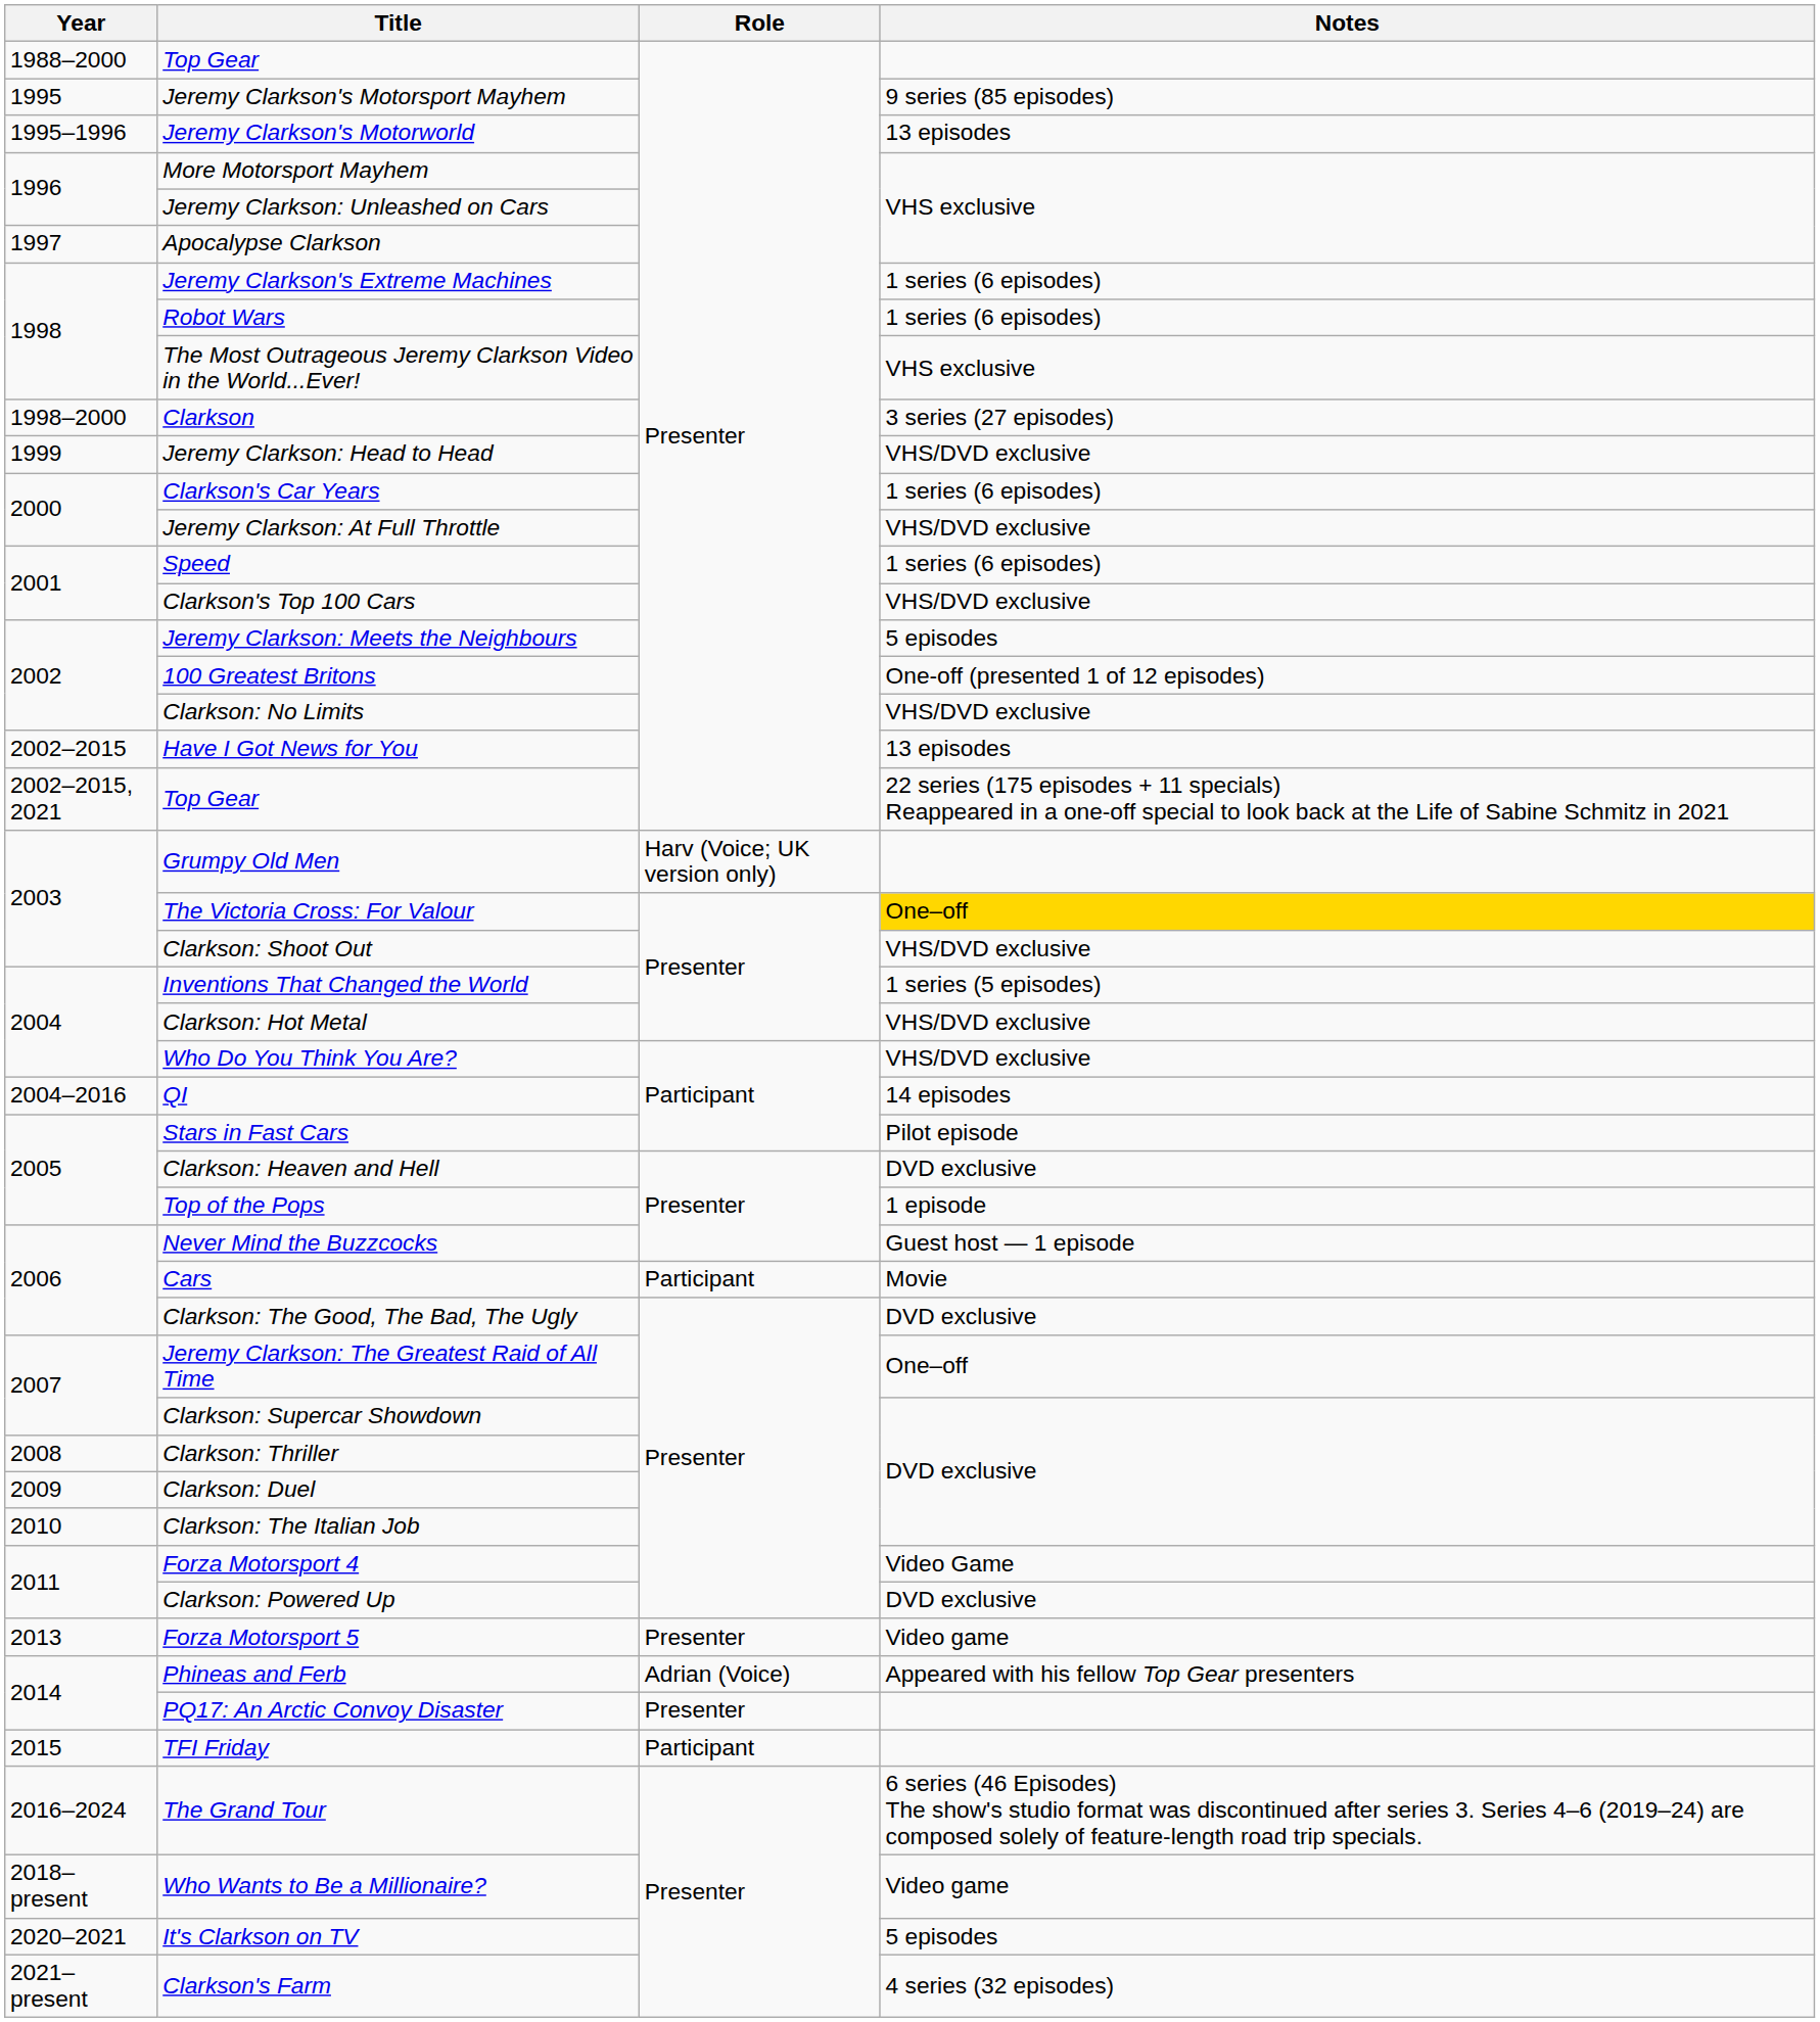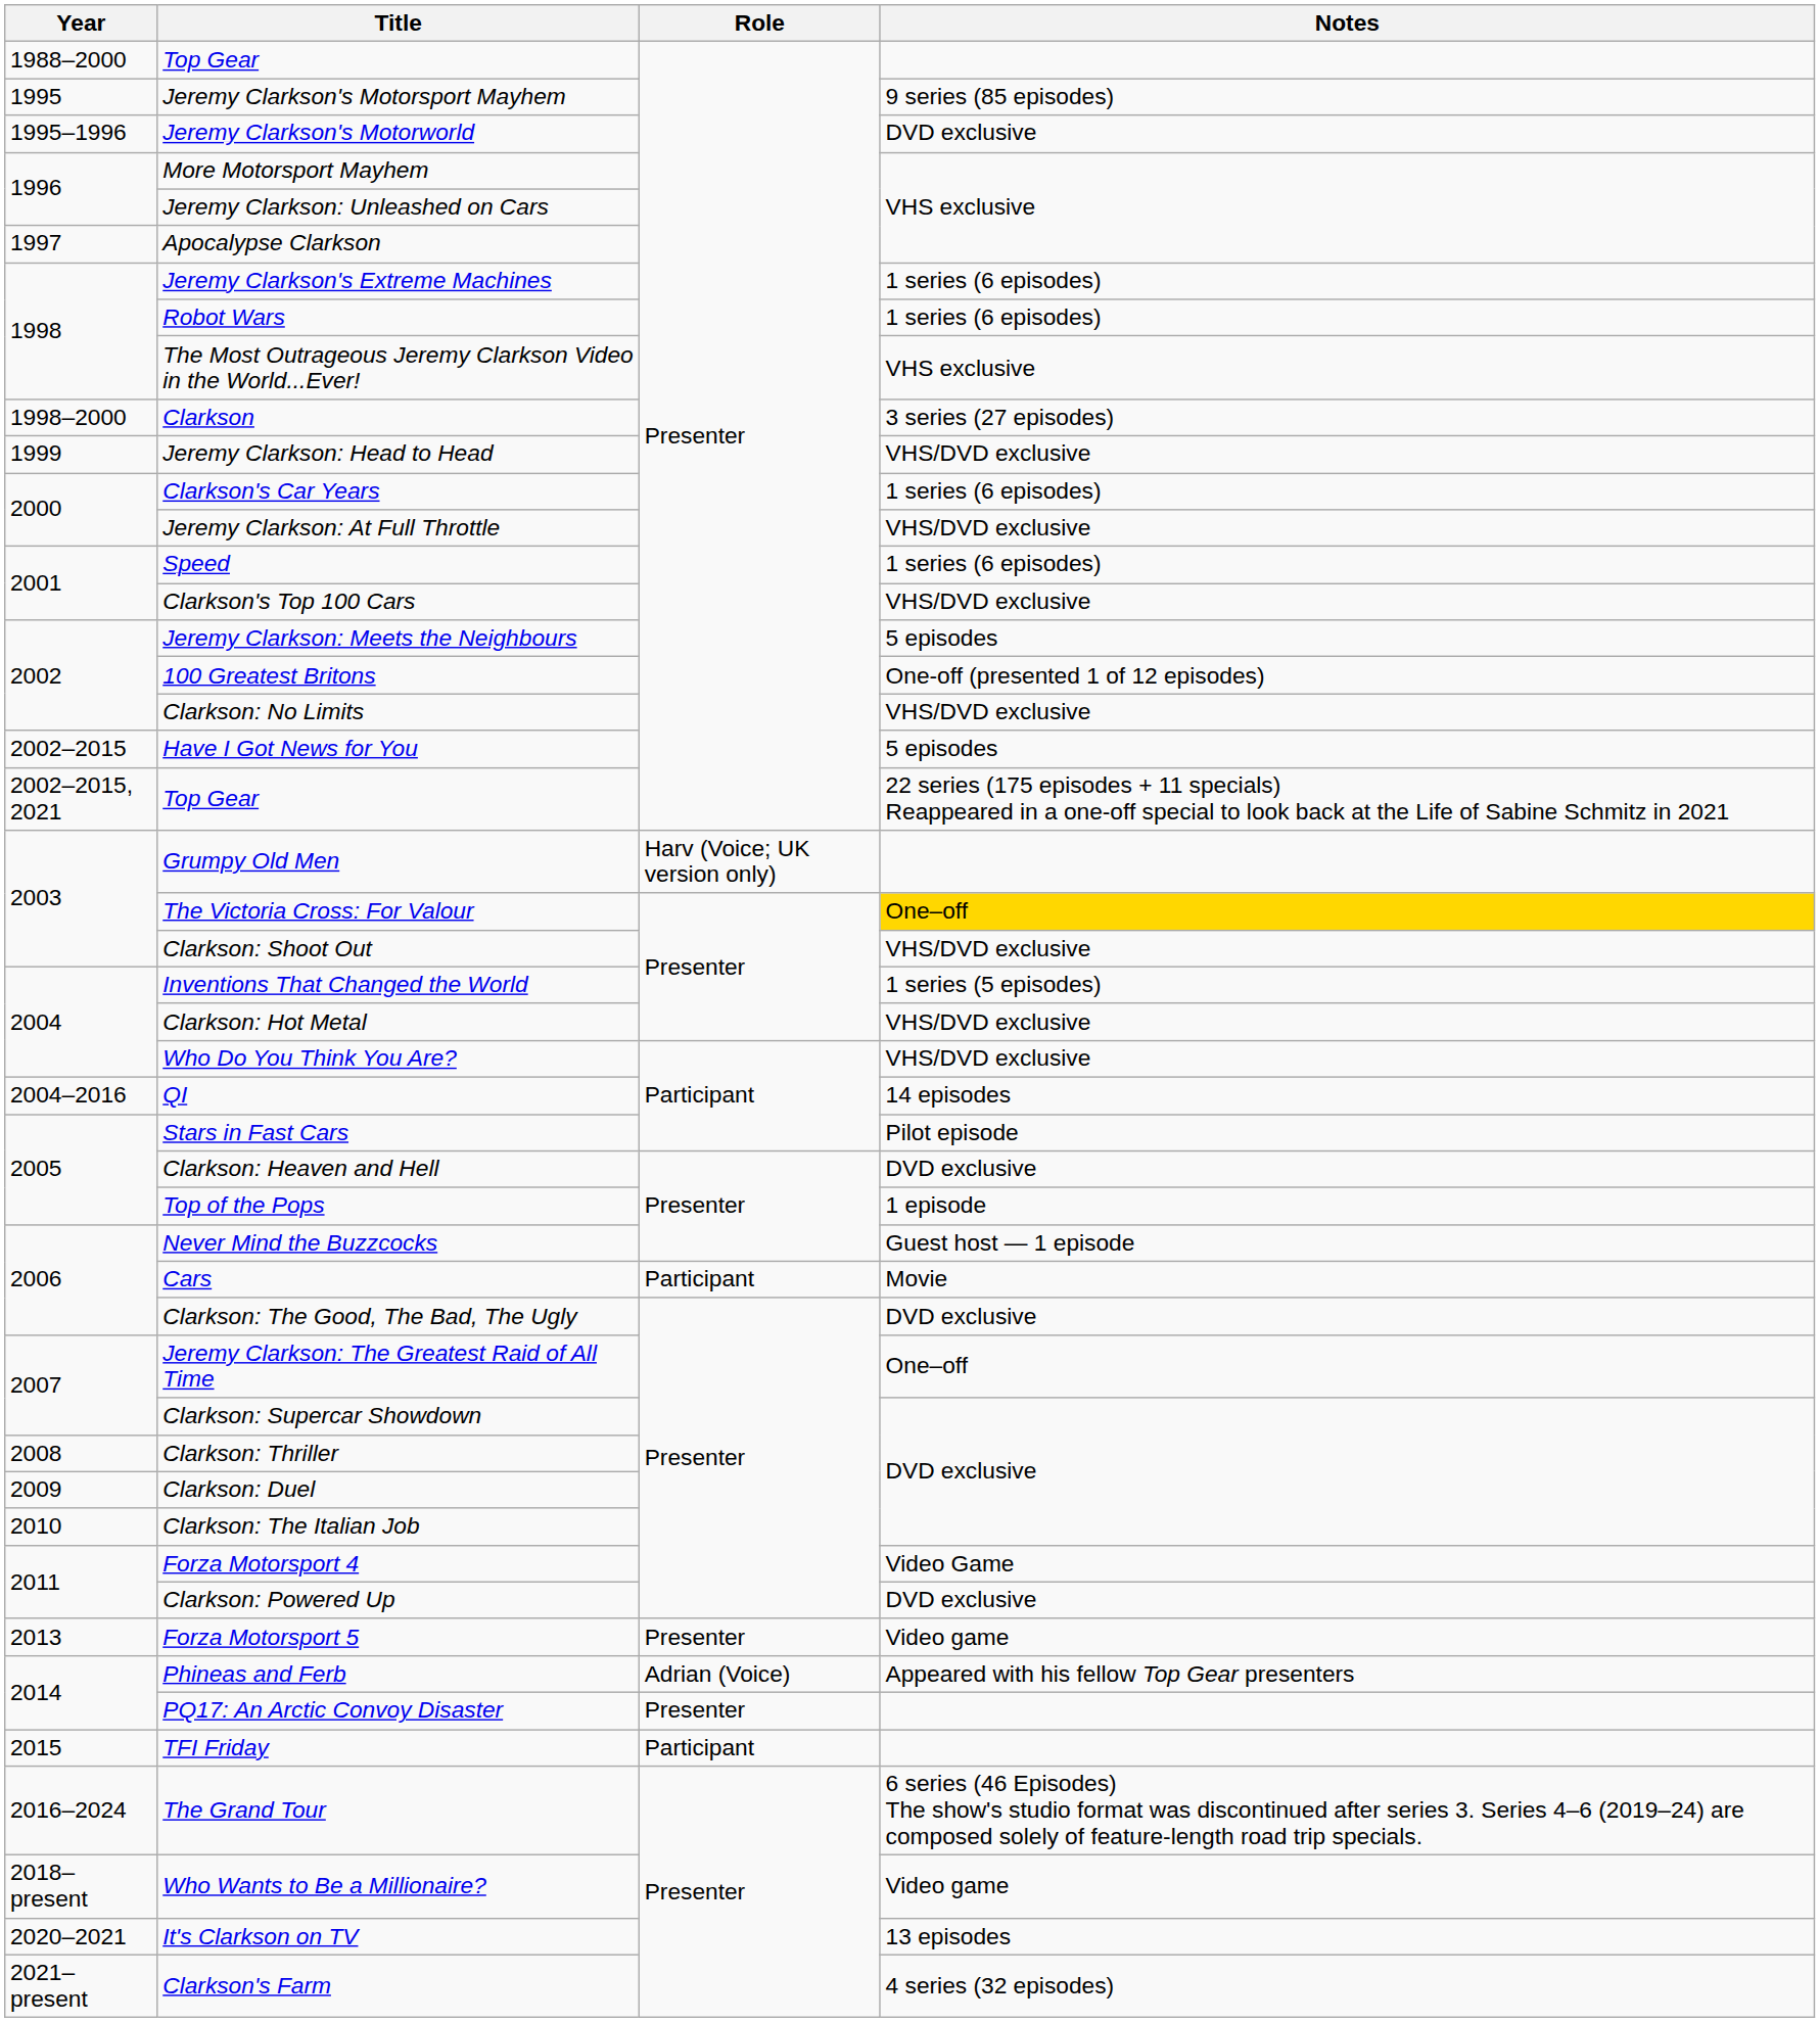 <table class="wikitable sortable">
 <tr>
 <th>Year</th>
 <th>Title</th>
 <th>Role</th>
 <th>Notes</th>
 </tr>
 <tr>
 <td>1988–2000</td>
 <td><em><a href='#'>Top Gear</a></em></td>
 <td rowspan="20">Presenter</td>
 <td></td>
 </tr>
 <tr>
 <td>1995</td>
 <td><em>Jeremy Clarkson's Motorsport Mayhem</em></td>
 <td>9 series (85 episodes)</td>
 </tr>
 <tr>
 <td>1995–1996</td>
 <td><em><a href='#'>Jeremy Clarkson's Motorworld</a></em></td>
-<td>13 episodes</td>
+<td>DVD exclusive</td>
 </tr>
 <tr>
 <td rowspan="2">1996</td>
 <td><em>More Motorsport Mayhem</em></td>
 <td rowspan="3">VHS exclusive</td>
 </tr>
 <tr>
 <td><em>Jeremy Clarkson: Unleashed on Cars</em></td>
 </tr>
 <tr>
 <td>1997</td>
 <td><em>Apocalypse Clarkson</em></td>
 </tr>
 <tr>
 <td rowspan="3">1998</td>
 <td><em><a href='#'>Jeremy Clarkson's Extreme Machines</a></em></td>
 <td>1 series (6 episodes)</td>
 </tr>
 <tr>
 <td><em><a href='#'>Robot Wars</a></em></td>
 <td>1 series (6 episodes)</td>
 </tr>
 <tr>
 <td><em>The Most Outrageous Jeremy Clarkson Video in the World...Ever!</em></td>
 <td>VHS exclusive</td>
 </tr>
 <tr>
 <td>1998–2000</td>
 <td><em><a href='#'>Clarkson</a></em></td>
 <td>3 series (27 episodes)</td>
 </tr>
 <tr>
 <td>1999</td>
 <td><em>Jeremy Clarkson: Head to Head</em></td>
 <td>VHS/DVD exclusive</td>
 </tr>
 <tr>
 <td rowspan="2">2000</td>
 <td><em><a href='#'>Clarkson's Car Years</a></em></td>
 <td>1 series (6 episodes)</td>
 </tr>
 <tr>
 <td><em>Jeremy Clarkson: At Full Throttle</em></td>
 <td>VHS/DVD exclusive</td>
 </tr>
 <tr>
 <td rowspan="2">2001</td>
 <td><em><a href='#'>Speed</a></em></td>
 <td>1 series (6 episodes)</td>
 </tr>
 <tr>
 <td><em>Clarkson's Top 100 Cars</em></td>
 <td>VHS/DVD exclusive</td>
 </tr>
 <tr>
 <td rowspan="3">2002</td>
 <td><em><a href='#'>Jeremy Clarkson: Meets the Neighbours</a></em></td>
 <td>5 episodes</td>
 </tr>
 <tr>
 <td><em><a href='#'>100 Greatest Britons</a></em></td>
 <td>One-off (presented 1 of 12 episodes)</td>
 </tr>
 <tr>
 <td><em>Clarkson: No Limits</em></td>
 <td>VHS/DVD exclusive</td>
 </tr>
 <tr>
 <td>2002–2015</td>
 <td><em><a href='#'>Have I Got News for You</a></em></td>
-<td>13 episodes</td>
+<td>5 episodes</td>
 </tr>
 <tr>
 <td>2002–2015, 2021</td>
 <td><em><a href='#'>Top Gear</a></em></td>
 <td>22 series (175 episodes + 11 specials)<br>Reappeared in a one-off special to look back at the Life of Sabine Schmitz in 2021</td>
 </tr>
 <tr>
 <td rowspan="3">2003</td>
 <td><em><a href='#'>Grumpy Old Men</a></em></td>
 <td>Harv (Voice; UK version only)</td>
 <td></td>
 </tr>
 <tr>
 <td><em><a href='#'>The Victoria Cross: For Valour</a></em></td>
 <td rowspan="4">Presenter</td>
 <td style="background: gold;">One–off</td>
 </tr>
 <tr>
 <td><em>Clarkson: Shoot Out</em></td>
 <td>VHS/DVD exclusive</td>
 </tr>
 <tr>
 <td rowspan="3">2004</td>
 <td><em><a href='#'>Inventions That Changed the World</a></em></td>
 <td>1 series (5 episodes)</td>
 </tr>
 <tr>
 <td><em>Clarkson: Hot Metal</em></td>
 <td>VHS/DVD exclusive</td>
 </tr>
 <tr>
 <td><em><a href='#'>Who Do You Think You Are?</a></em></td>
 <td rowspan="3">Participant</td>
 <td>VHS/DVD exclusive</td>
 </tr>
 <tr>
 <td>2004–2016</td>
 <td><em><a href='#'>QI</a></em></td>
 <td>14 episodes</td>
 </tr>
 <tr>
 <td rowspan="3">2005</td>
 <td><em><a href='#'>Stars in Fast Cars</a></em></td>
 <td>Pilot episode</td>
 </tr>
 <tr>
 <td><em>Clarkson: Heaven and Hell</em></td>
 <td rowspan="3">Presenter</td>
 <td>DVD exclusive</td>
 </tr>
 <tr>
 <td><em><a href='#'>Top of the Pops</a></em></td>
 <td>1 episode</td>
 </tr>
 <tr>
 <td rowspan="3">2006</td>
 <td><em><a href='#'>Never Mind the Buzzcocks</a></em></td>
 <td>Guest host — 1 episode</td>
 </tr>
 <tr>
 <td><em><a href='#'>Cars</a></em></td>
 <td>Participant</td>
 <td>Movie</td>
 </tr>
 <tr>
 <td><em>Clarkson: The Good, The Bad, The Ugly</em></td>
 <td rowspan="8">Presenter</td>
 <td>DVD exclusive</td>
 </tr>
 <tr>
 <td rowspan="2">2007</td>
 <td><em><a href='#'>Jeremy Clarkson: The Greatest Raid of All Time</a></em></td>
 <td>One–off</td>
 </tr>
 <tr>
 <td><em>Clarkson: Supercar Showdown</em></td>
 <td rowspan="4">DVD exclusive</td>
 </tr>
 <tr>
 <td>2008</td>
 <td><em>Clarkson: Thriller</em></td>
 </tr>
 <tr>
 <td>2009</td>
 <td><em>Clarkson: Duel</em></td>
 </tr>
 <tr>
 <td>2010</td>
 <td><em>Clarkson: The Italian Job</em></td>
 </tr>
 <tr>
 <td rowspan="2">2011</td>
 <td><em><a href='#'>Forza Motorsport 4</a></em></td>
 <td>Video Game</td>
 </tr>
 <tr>
 <td><em>Clarkson: Powered Up</em></td>
 <td>DVD exclusive</td>
 </tr>
 <tr>
 <td>2013</td>
 <td><em><a href='#'>Forza Motorsport 5</a></em></td>
 <td>Presenter</td>
 <td>Video game</td>
 </tr>
 <tr>
 <td rowspan="2">2014</td>
 <td><em><a href='#'>Phineas and Ferb</a></em></td>
 <td>Adrian (Voice)</td>
 <td>Appeared with his fellow <em>Top Gear</em> presenters</td>
 </tr>
 <tr>
 <td><em><a href='#'>PQ17: An Arctic Convoy Disaster</a></em></td>
 <td>Presenter</td>
 <td></td>
 </tr>
 <tr>
 <td>2015</td>
 <td><em><a href='#'>TFI Friday</a></em></td>
 <td>Participant</td>
 <td></td>
 </tr>
 <tr>
 <td>2016–2024</td>
 <td><em><a href='#'>The Grand Tour</a></em></td>
 <td rowspan="4">Presenter</td>
 <td>6 series (46 Episodes)<br>The show's studio format was discontinued after series 3. Series 4–6 (2019–24) are composed solely of feature-length road trip specials.</td>
 </tr>
 <tr>
 <td>2018–present</td>
 <td><em><a href='#'>Who Wants to Be a Millionaire?</a></em></td>
 <td>Video game</td>
 </tr>
 <tr>
 <td>2020–2021</td>
 <td><em><a href='#'>It's Clarkson on TV</a></em></td>
-<td>5 episodes</td>
+<td>13 episodes</td>
 </tr>
 <tr>
 <td>2021–present</td>
 <td><em><a href='#'>Clarkson's Farm</a></em></td>
 <td>4 series (32 episodes)</td>
 </tr>
 </table>
